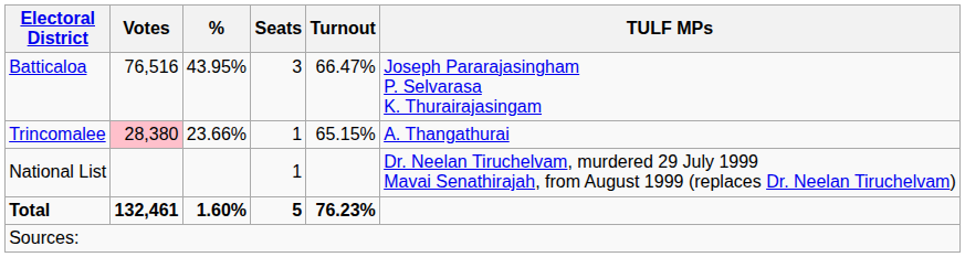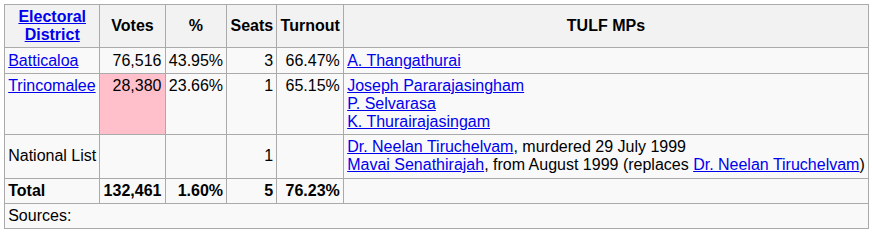 <table class="wikitable">
 <tr>
 <th><a href='#'>Electoral<br>District</a></th>
 <th align=right>Votes</th>
 <th align=right>%</th>
 <th align=right>Seats</th>
 <th align=right>Turnout</th>
 <th>TULF MPs</th>
 </tr>
 <tr>
 <td valign=top><a href='#'>Batticaloa</a></td>
 <td valign=top align=right>76,516</td>
 <td valign=top align=right>43.95%</td>
 <td valign=top align=right>3</td>
 <td valign=top align=right>66.47%</td>
-<td><a href='#'>Joseph Pararajasingham</a><br><a href='#'>P. Selvarasa</a><br><a href='#'>K. Thurairajasingam</a></td>
+<td><a href='#'>A. Thangathurai</a></td>
 </tr>
 <tr>
 <td valign=top><a href='#'>Trincomalee</a></td>
 <td valign=top align=right style="background: pink;">28,380</td>
 <td valign=top align=right>23.66%</td>
 <td valign=top align=right>1</td>
 <td valign=top align=right>65.15%</td>
-<td><a href='#'>A. Thangathurai</a></td>
+<td><a href='#'>Joseph Pararajasingham</a><br><a href='#'>P. Selvarasa</a><br><a href='#'>K. Thurairajasingam</a></td>
 </tr>
 <tr>
 <td>National List</td>
 <td></td>
 <td></td>
 <td align=right>1</td>
 <td></td>
 <td><a href='#'>Dr. Neelan Tiruchelvam</a>, murdered 29 July 1999<br><a href='#'>Mavai Senathirajah</a>, from August 1999 (replaces <a href='#'>Dr. Neelan Tiruchelvam</a>)</td>
 </tr>
 <tr>
 <td><strong>Total</strong></td>
 <td align=right><strong>132,461</strong></td>
 <td align=right><strong>1.60%</strong></td>
 <td align=right><strong>5</strong></td>
 <td align=right><strong>76.23%</strong></td>
 <td></td>
 </tr>
 <tr>
 <td align=left colspan=6>Sources:</td>
 </tr>
 </table>
